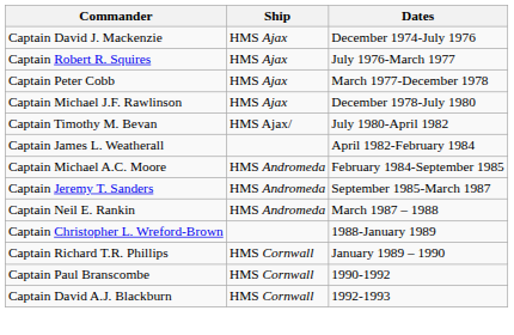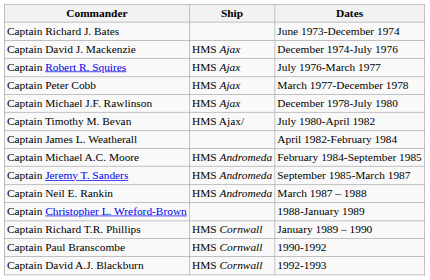 <table class="wikitable">
 <tr>
 <th>Commander</th>
 <th>Ship</th>
 <th>Dates</th>
+</tr>
+<tr>
+<td>Captain Richard J. Bates</td>
+<td></td>
+<td>June 1973-December 1974</td>
 </tr>
 <tr>
 <td>Captain David J. Mackenzie</td>
 <td>HMS <em>Ajax</em></td>
 <td>December 1974-July 1976</td>
 </tr>
 <tr>
 <td>Captain <a href='#'>Robert R. Squires</a></td>
 <td>HMS <em>Ajax</em></td>
 <td>July 1976-March 1977</td>
 </tr>
 <tr>
 <td>Captain Peter Cobb</td>
 <td>HMS <em>Ajax</em></td>
 <td>March 1977-December 1978</td>
 </tr>
 <tr>
 <td>Captain Michael J.F. Rawlinson</td>
 <td>HMS <em>Ajax</em></td>
 <td>December 1978-July 1980</td>
 </tr>
 <tr>
 <td>Captain Timothy M. Bevan</td>
 <td>HMS Ajax/</td>
 <td>July 1980-April 1982</td>
 </tr>
 <tr>
 <td>Captain James L. Weatherall</td>
 <td></td>
 <td>April 1982-February 1984</td>
 </tr>
 <tr>
 <td>Captain Michael A.C. Moore</td>
 <td>HMS <em>Andromeda</em></td>
 <td>February 1984-September 1985</td>
 </tr>
 <tr>
 <td>Captain <a href='#'>Jeremy T. Sanders</a></td>
 <td>HMS <em>Andromeda</em></td>
 <td>September 1985-March 1987</td>
 </tr>
 <tr>
 <td>Captain Neil E. Rankin</td>
 <td>HMS <em>Andromeda</em></td>
 <td>March 1987 – 1988</td>
 </tr>
 <tr>
 <td>Captain <a href='#'>Christopher L. Wreford-Brown</a></td>
 <td></td>
 <td>1988-January 1989</td>
 </tr>
 <tr>
 <td>Captain Richard T.R. Phillips</td>
 <td>HMS <em>Cornwall</em></td>
 <td>January 1989 – 1990</td>
 </tr>
 <tr>
 <td>Captain Paul Branscombe</td>
 <td>HMS <em>Cornwall</em></td>
 <td>1990-1992</td>
 </tr>
 <tr>
 <td>Captain David A.J. Blackburn</td>
 <td>HMS <em>Cornwall</em></td>
 <td>1992-1993</td>
 </tr>
 </table>
